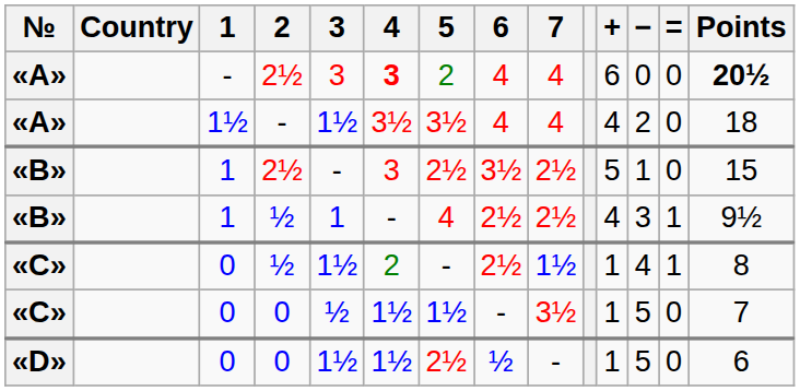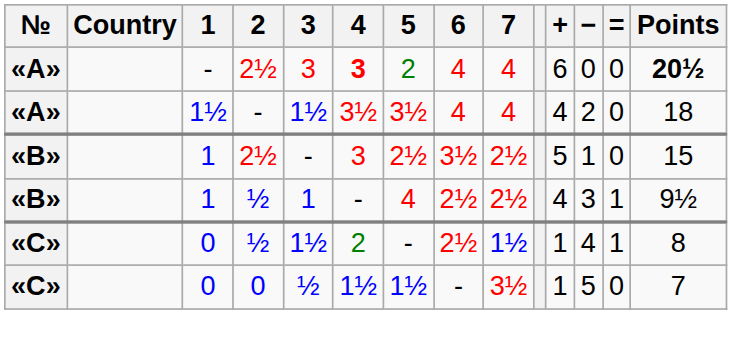 <table class="wikitable" style="text-align:center">
 <tr>
 <th>№</th>
 <th>Country</th>
 <th>1</th>
 <th>2</th>
 <th>3</th>
 <th>4</th>
 <th>5</th>
 <th>6</th>
 <th>7</th>
 <th></th>
 <th>+</th>
 <th>−</th>
 <th>=</th>
 <th>Points</th>
 </tr>
 <tr>
 <th>«A»</th>
 <td style="text-align: left"></td>
 <td>-</td>
 <td style="color:red;">2½</td>
 <td style="color:red;">3</td>
 <td style="color:red;"><strong>3</strong></td>
 <td style="color:green;">2</td>
 <td style="color:red;">4</td>
 <td style="color:red;">4</td>
 <th></th>
 <td>6</td>
 <td>0</td>
 <td>0</td>
 <td><strong>20½ </strong></td>
 </tr>
 <tr>
 <th>«A»</th>
 <td style="text-align: left"></td>
 <td style="color:blue;">1½</td>
 <td>-</td>
 <td style="color:blue;">1½</td>
 <td style="color:red;">3½</td>
 <td style="color:red;">3½</td>
 <td style="color:red;">4</td>
 <td style="color:red;">4</td>
 <th></th>
 <td>4</td>
 <td>2</td>
 <td>0</td>
 <td>18</td>
 </tr>
 <tr style="border-top:2px solid grey;">
 <th>«B»</th>
 <td style="text-align: left"></td>
 <td style="color:blue;">1</td>
 <td style="color:red;">2½</td>
 <td>-</td>
 <td style="color:red;">3</td>
 <td style="color:red;">2½</td>
 <td style="color:red;">3½</td>
 <td style="color:red;">2½</td>
 <th></th>
 <td>5</td>
 <td>1</td>
 <td>0</td>
 <td>15</td>
 </tr>
 <tr>
 <th>«B»</th>
 <td style="text-align: left"></td>
 <td style="color:blue;">1</td>
 <td style="color:blue;">½</td>
 <td style="color:blue;">1</td>
 <td>-</td>
 <td style="color:red;">4</td>
 <td style="color:red;">2½</td>
 <td style="color:red;">2½</td>
 <th></th>
 <td>4</td>
 <td>3</td>
 <td>1</td>
 <td>9½</td>
 </tr>
 <tr style="border-top:2px solid grey;">
 <th>«C»</th>
 <td style="text-align: left"></td>
 <td style="color:blue;">0</td>
 <td style="color:blue;">½</td>
 <td style="color:blue;">1½</td>
 <td style="color:green;">2</td>
 <td>-</td>
 <td style="color:red;">2½</td>
 <td style="color:blue;">1½</td>
 <th></th>
 <td>1</td>
 <td>4</td>
 <td>1</td>
 <td>8</td>
 </tr>
 <tr>
 <th>«C»</th>
 <td style="text-align: left"></td>
 <td style="color:blue;">0</td>
 <td style="color:blue;">0</td>
 <td style="color:blue;">½</td>
 <td style="color:blue;">1½</td>
 <td style="color:blue;">1½</td>
 <td>-</td>
 <td style="color:red;">3½</td>
 <th></th>
 <td>1</td>
 <td>5</td>
 <td>0</td>
 <td>7</td>
 </tr>
-<tr style="border-top:2px solid grey;">
-<th>«D»</th>
-<td style="text-align: left"></td>
-<td style="color:blue;">0</td>
-<td style="color:blue;">0</td>
-<td style="color:blue;">1½</td>
-<td style="color:blue;">1½</td>
-<td style="color:red;">2½</td>
-<td style="color:blue;">½</td>
-<td>-</td>
-<th></th>
-<td>1</td>
-<td>5</td>
-<td>0</td>
-<td>6</td>
-</tr>
 </table>
